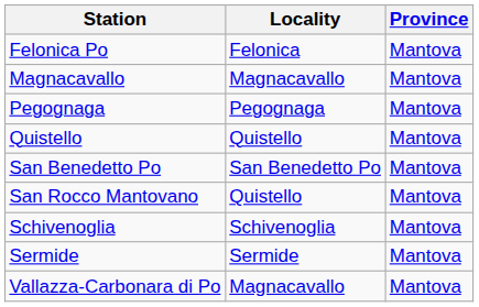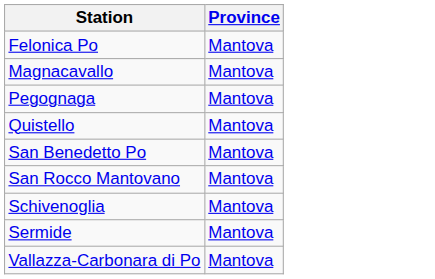 <table class="wikitable sortable">
 <tr>
 <th>Station</th>
-<th>Locality</th>
 <th><a href='#'>Province</a></th>
 </tr>
 <tr>
 <td><a href='#'>Felonica Po</a></td>
-<td><a href='#'>Felonica</a></td>
 <td><a href='#'>Mantova</a></td>
 </tr>
 <tr>
-<td><a href='#'>Magnacavallo</a></td>
 <td><a href='#'>Magnacavallo</a></td>
 <td><a href='#'>Mantova</a></td>
 </tr>
 <tr>
 <td><a href='#'>Pegognaga</a></td>
-<td><a href='#'>Pegognaga</a></td>
 <td><a href='#'>Mantova</a></td>
 </tr>
 <tr>
-<td><a href='#'>Quistello</a></td>
 <td><a href='#'>Quistello</a></td>
 <td><a href='#'>Mantova</a></td>
 </tr>
 <tr>
 <td><a href='#'>San Benedetto Po</a></td>
-<td><a href='#'>San Benedetto Po</a></td>
 <td><a href='#'>Mantova</a></td>
 </tr>
 <tr>
 <td><a href='#'>San Rocco Mantovano</a></td>
-<td><a href='#'>Quistello</a></td>
 <td><a href='#'>Mantova</a></td>
 </tr>
 <tr>
-<td><a href='#'>Schivenoglia</a></td>
 <td><a href='#'>Schivenoglia</a></td>
 <td><a href='#'>Mantova</a></td>
 </tr>
 <tr>
 <td><a href='#'>Sermide</a></td>
-<td><a href='#'>Sermide</a></td>
 <td><a href='#'>Mantova</a></td>
 </tr>
 <tr>
 <td><a href='#'>Vallazza-Carbonara di Po</a></td>
-<td><a href='#'>Magnacavallo</a></td>
 <td><a href='#'>Mantova</a></td>
 </tr>
 </table>
